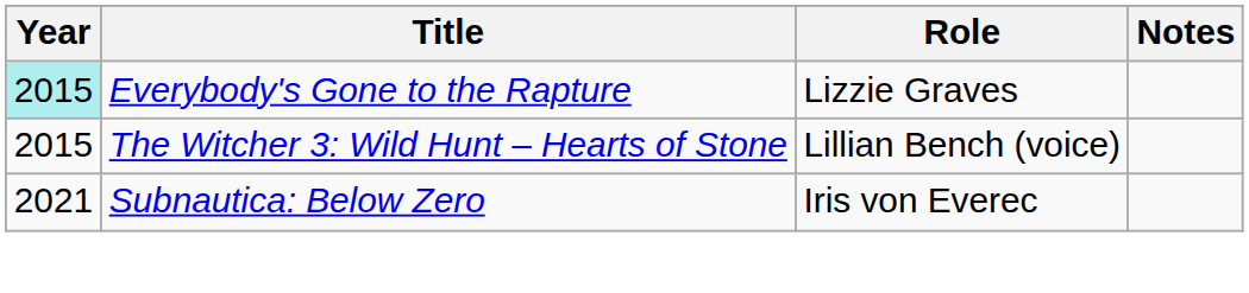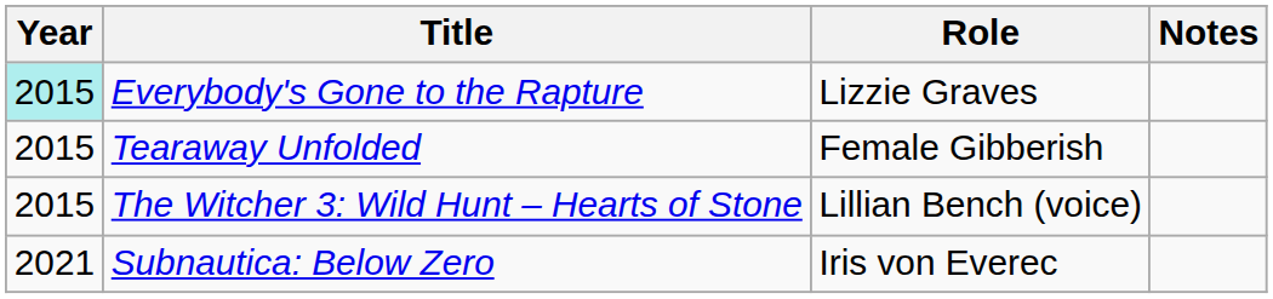 <table class="wikitable sortable">
 <tr>
 <th>Year</th>
 <th>Title</th>
 <th>Role</th>
 <th>Notes</th>
 </tr>
 <tr>
 <td style="background: paleturquoise;">2015</td>
 <td><em><a href='#'>Everybody's Gone to the Rapture</a></em></td>
 <td>Lizzie Graves</td>
 <td></td>
 </tr>
 <tr>
 <td>2015</td>
+<td><em><a href='#'>Tearaway Unfolded</a></em></td>
+<td>Female Gibberish</td>
+<td></td>
+</tr>
+<tr>
+<td>2015</td>
 <td><em><a href='#'>The Witcher 3: Wild Hunt – Hearts of Stone</a></em></td>
 <td>Lillian Bench (voice)</td>
 <td></td>
 </tr>
 <tr>
 <td>2021</td>
 <td><em><a href='#'>Subnautica: Below Zero</a></em></td>
 <td>Iris von Everec</td>
 <td></td>
 </tr>
 </table>
